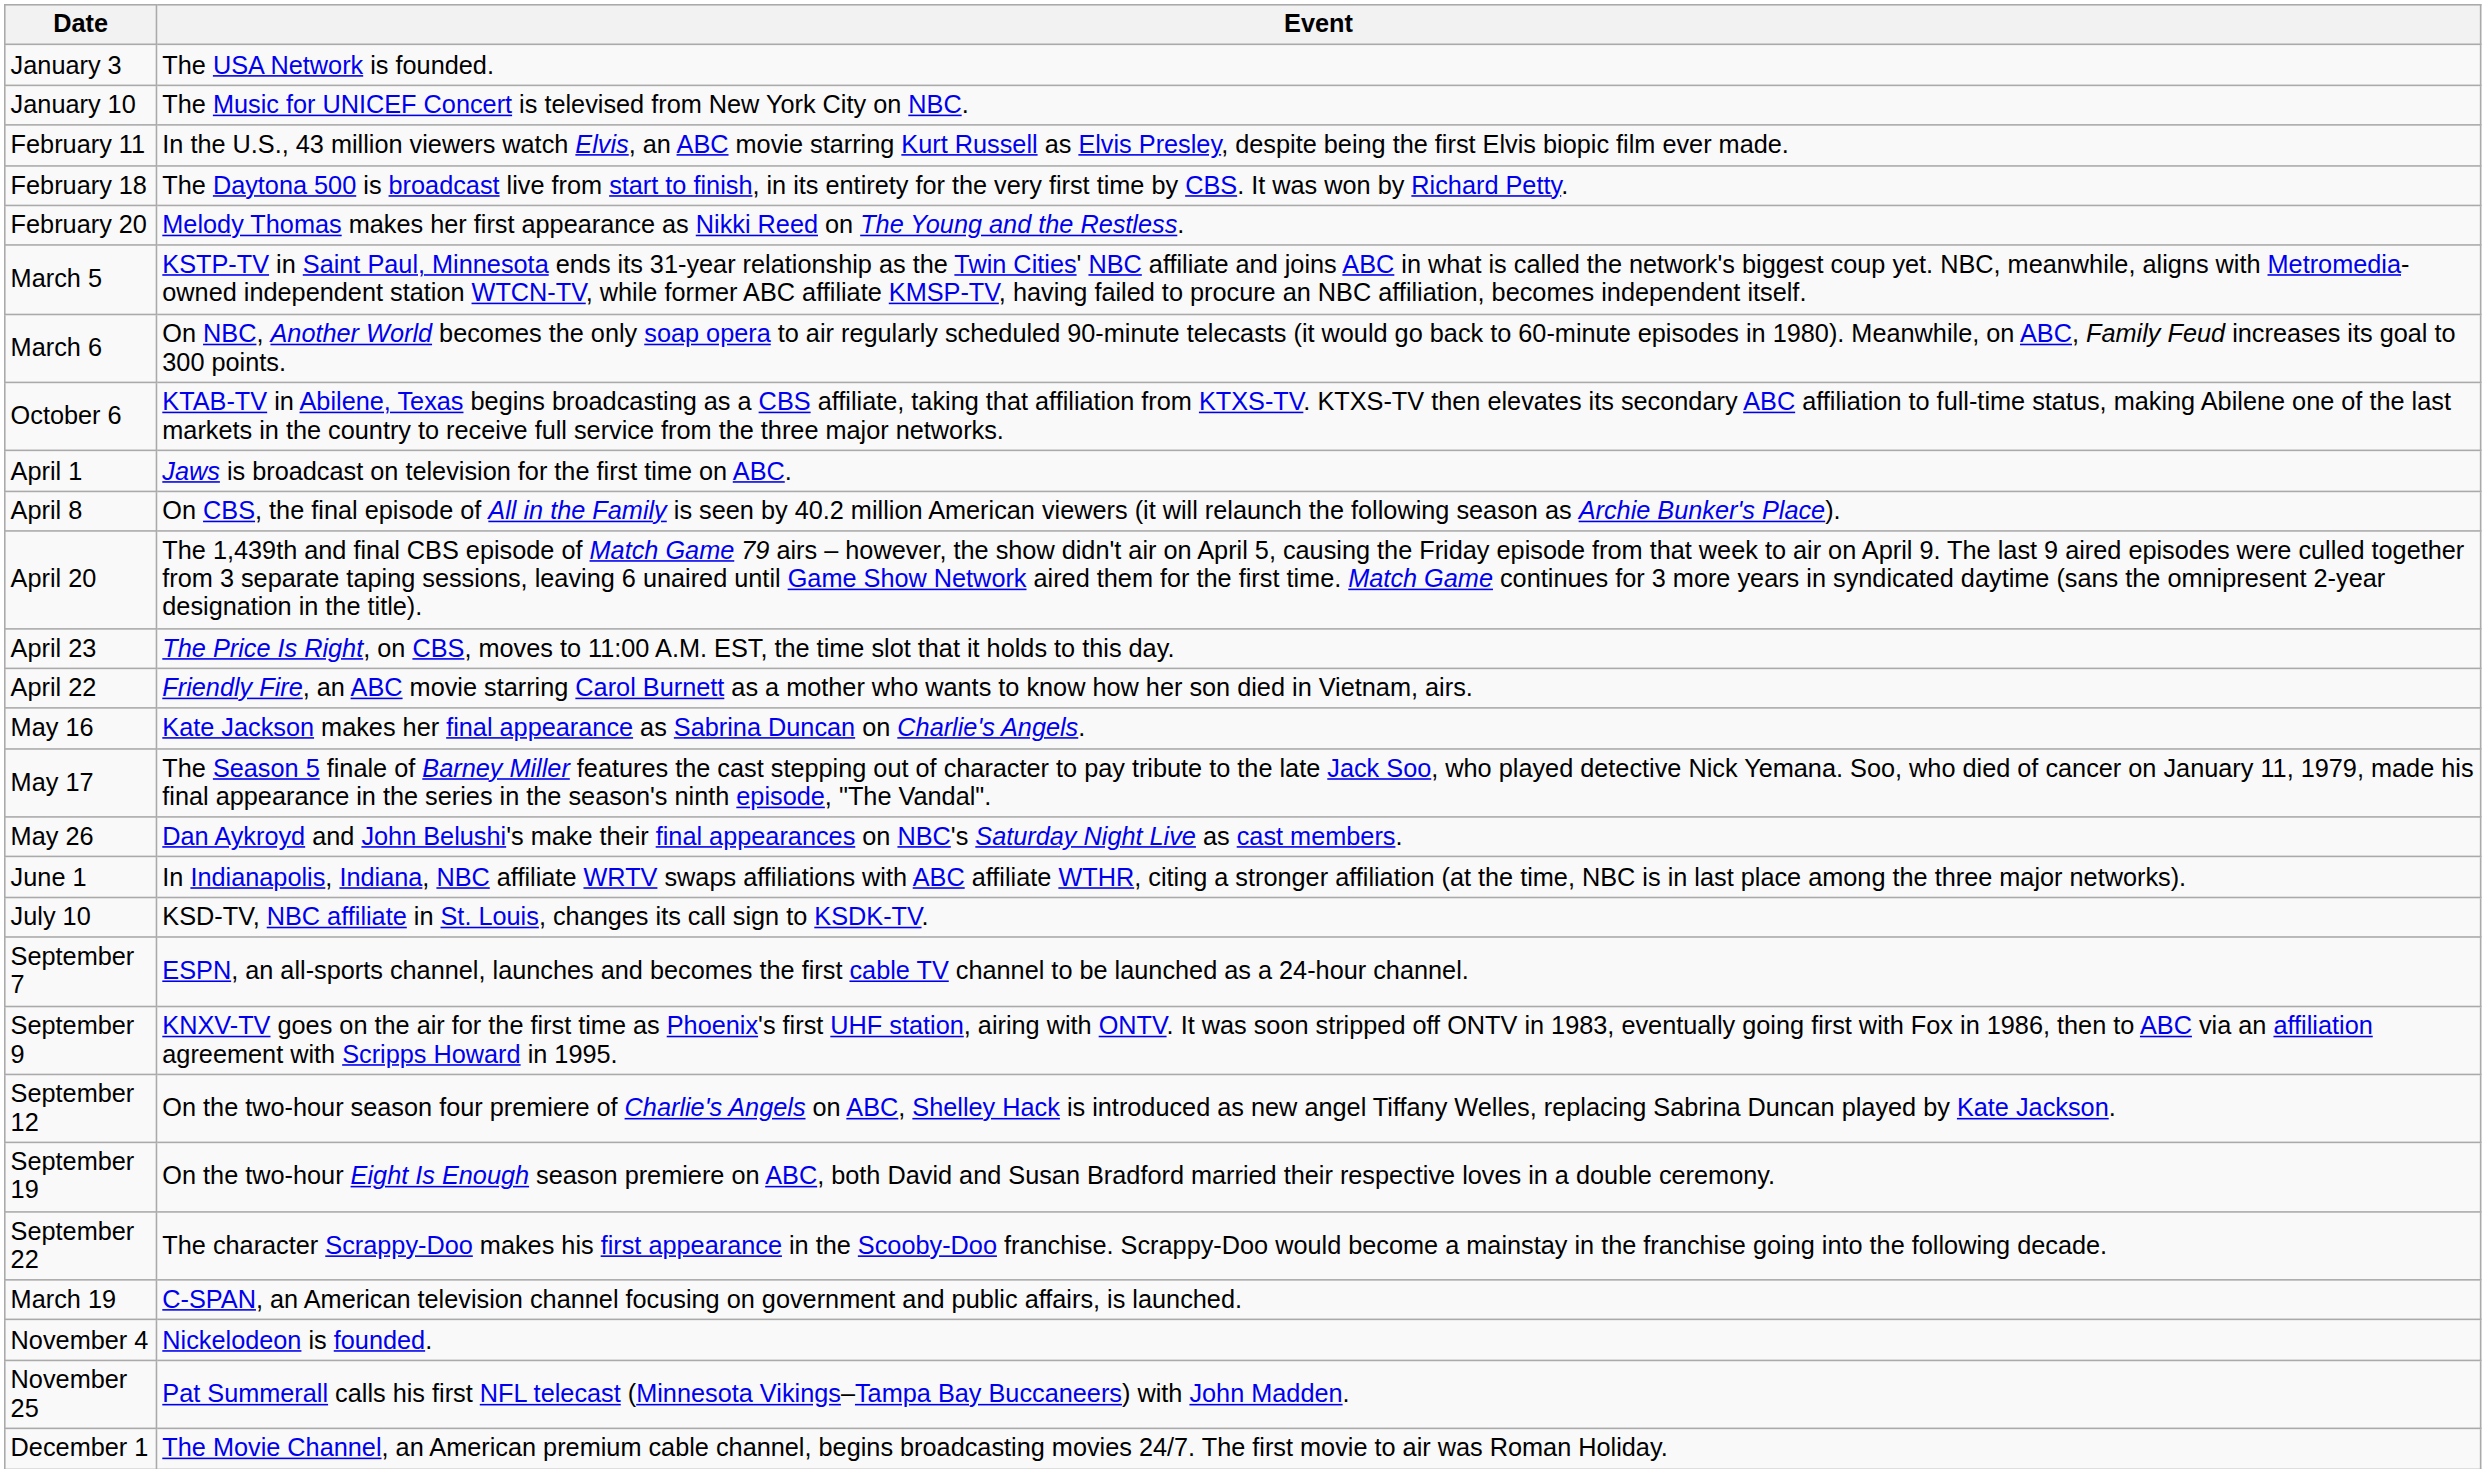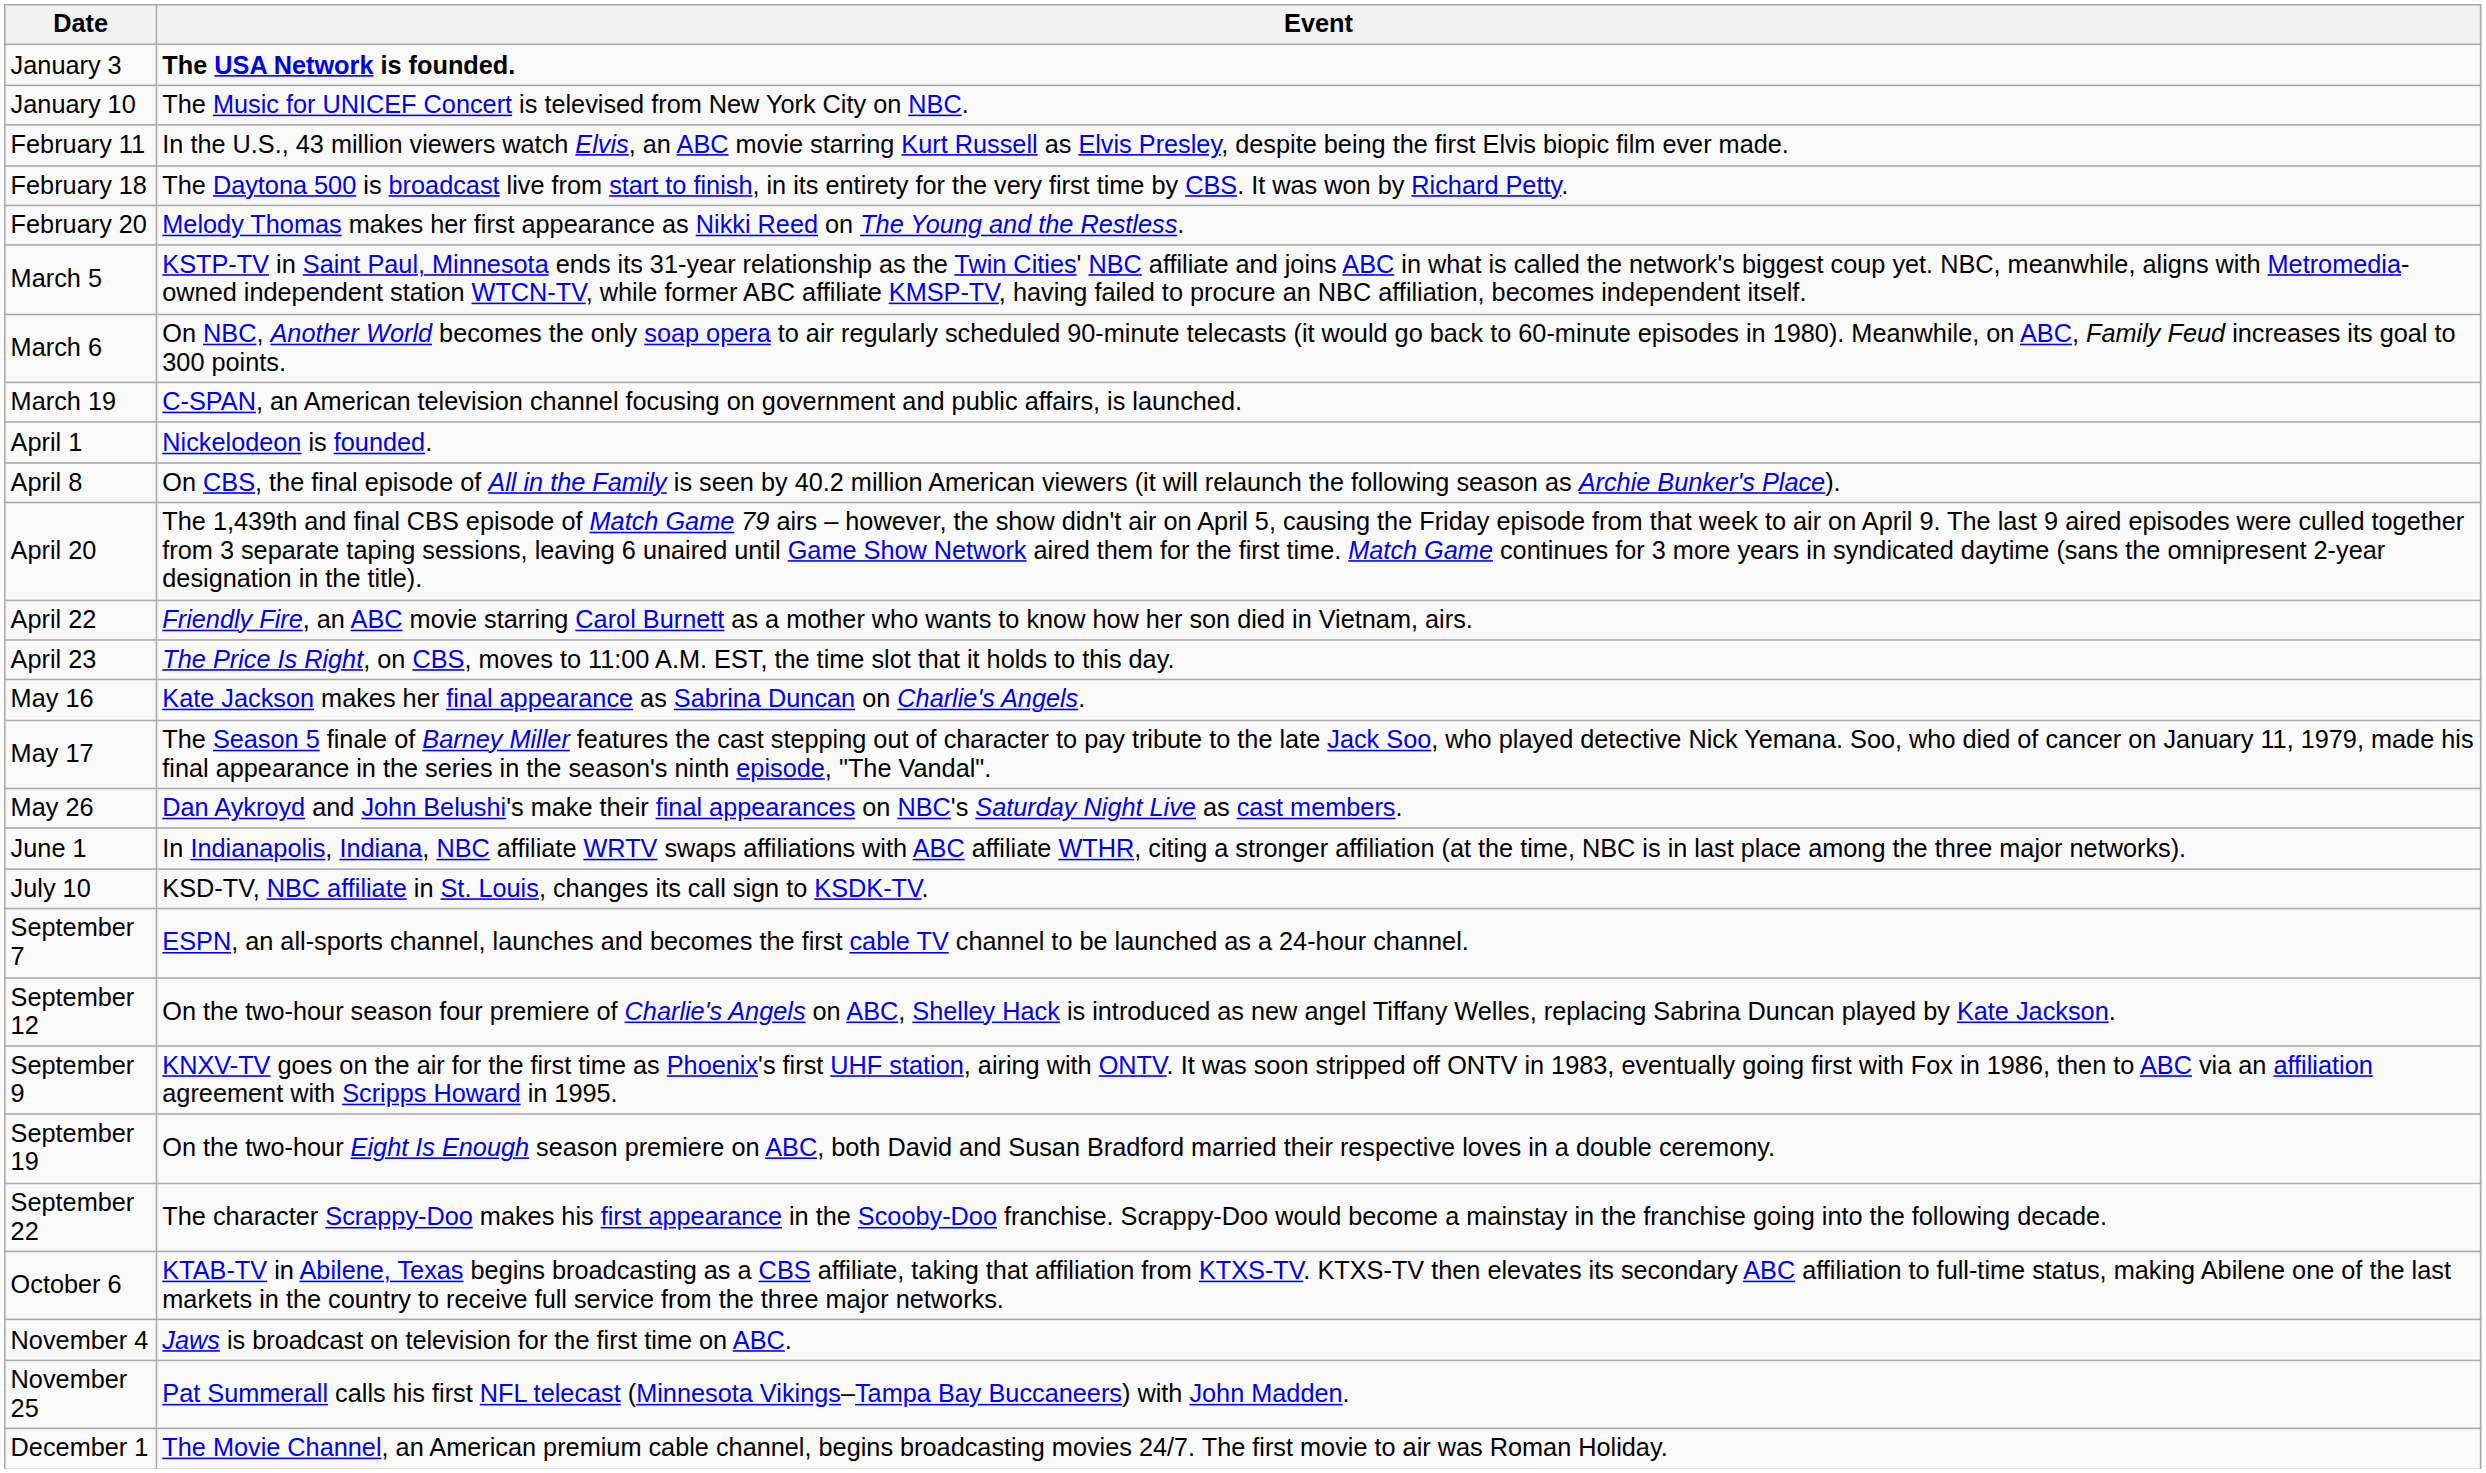 <table class="wikitable">
 <tr>
 <th>Date</th>
 <th>Event</th>
 </tr>
 <tr>
 <td>January 3</td>
-<td>The <a href='#'>USA Network</a> is founded.</td>
+<td><strong>The <a href='#'>USA Network</a> is founded.</strong></td>
 </tr>
 <tr>
 <td>January 10</td>
 <td>The <a href='#'>Music for UNICEF Concert</a> is televised from New York City on <a href='#'>NBC</a>.</td>
 </tr>
 <tr>
 <td>February 11</td>
 <td>In the U.S., 43 million viewers watch <em><a href='#'>Elvis</a></em>, an <a href='#'>ABC</a> movie starring <a href='#'>Kurt Russell</a> as <a href='#'>Elvis Presley</a>, despite being the first Elvis biopic film ever made.</td>
 </tr>
 <tr>
 <td>February 18</td>
 <td>The <a href='#'>Daytona 500</a> is <a href='#'>broadcast</a> live from <a href='#'>start to finish</a>, in its entirety for the very first time by <a href='#'>CBS</a>. It was won by <a href='#'>Richard Petty</a>.</td>
 </tr>
 <tr>
 <td>February 20</td>
 <td><a href='#'>Melody Thomas</a> makes her first appearance as <a href='#'>Nikki Reed</a> on <em><a href='#'>The Young and the Restless</a></em>.</td>
 </tr>
 <tr>
 <td>March 5</td>
 <td><a href='#'>KSTP-TV</a> in <a href='#'>Saint Paul, Minnesota</a> ends its 31-year relationship as the <a href='#'>Twin Cities</a>' <a href='#'>NBC</a> affiliate and joins <a href='#'>ABC</a> in what is called the network's biggest coup yet. NBC, meanwhile, aligns with <a href='#'>Metromedia</a>-owned independent station <a href='#'>WTCN-TV</a>, while former ABC affiliate <a href='#'>KMSP-TV</a>, having failed to procure an NBC affiliation, becomes independent itself.</td>
 </tr>
 <tr>
 <td>March 6</td>
 <td>On <a href='#'>NBC</a>, <em><a href='#'>Another World</a></em> becomes the only <a href='#'>soap opera</a> to air regularly scheduled 90-minute telecasts (it would go back to 60-minute episodes in 1980). Meanwhile, on <a href='#'>ABC</a>, <em>Family Feud</em> increases its goal to 300 points.</td>
 </tr>
 <tr>
-<td>October 6</td>
-<td><a href='#'>KTAB-TV</a> in <a href='#'>Abilene, Texas</a> begins broadcasting as a <a href='#'>CBS</a> affiliate, taking that affiliation from <a href='#'>KTXS-TV</a>. KTXS-TV then elevates its secondary <a href='#'>ABC</a> affiliation to full-time status, making Abilene one of the last markets in the country to receive full service from the three major networks.</td>
+<td>March 19</td>
+<td><a href='#'>C-SPAN</a>, an American television channel focusing on government and public affairs, is launched.</td>
 </tr>
 <tr>
 <td>April 1</td>
-<td><em><a href='#'>Jaws</a></em> is broadcast on television for the first time on <a href='#'>ABC</a>.</td>
+<td><a href='#'>Nickelodeon</a> is <a href='#'>founded</a>.</td>
 </tr>
 <tr>
 <td>April 8</td>
 <td>On <a href='#'>CBS</a>, the final episode of <em><a href='#'>All in the Family</a></em> is seen by 40.2 million American viewers (it will relaunch the following season as <em><a href='#'>Archie Bunker's Place</a></em>).</td>
 </tr>
 <tr>
 <td>April 20</td>
 <td>The 1,439th and final CBS episode of <em><a href='#'>Match Game</a> 79</em> airs – however, the show didn't air on April 5, causing the Friday episode from that week to air on April 9. The last 9 aired episodes were culled together from 3 separate taping sessions, leaving 6 unaired until <a href='#'>Game Show Network</a> aired them for the first time. <em><a href='#'>Match Game</a></em> continues for 3 more years in syndicated daytime (sans the omnipresent 2-year designation in the title).</td>
 </tr>
 <tr>
+<td>April 22</td>
+<td><em><a href='#'>Friendly Fire</a></em>, an <a href='#'>ABC</a> movie starring <a href='#'>Carol Burnett</a> as a mother who wants to know how her son died in Vietnam, airs.</td>
+</tr>
+<tr>
 <td>April 23</td>
 <td><em><a href='#'>The Price Is Right</a></em>, on <a href='#'>CBS</a>, moves to 11:00 A.M. EST, the time slot that it holds to this day.</td>
-</tr>
-<tr>
-<td>April 22</td>
-<td><em><a href='#'>Friendly Fire</a></em>, an <a href='#'>ABC</a> movie starring <a href='#'>Carol Burnett</a> as a mother who wants to know how her son died in Vietnam, airs.</td>
 </tr>
 <tr>
 <td>May 16</td>
 <td><a href='#'>Kate Jackson</a> makes her <a href='#'>final appearance</a> as <a href='#'>Sabrina Duncan</a> on <em><a href='#'>Charlie's Angels</a></em>.</td>
 </tr>
 <tr>
 <td>May 17</td>
 <td>The <a href='#'>Season 5</a> finale of <em><a href='#'>Barney Miller</a></em> features the cast stepping out of character to pay tribute to the late <a href='#'>Jack Soo</a>, who played detective Nick Yemana. Soo, who died of cancer on January 11, 1979, made his final appearance in the series in the season's ninth <a href='#'>episode</a>, "The Vandal".</td>
 </tr>
 <tr>
 <td>May 26</td>
 <td><a href='#'>Dan Aykroyd</a> and <a href='#'>John Belushi</a>'s make their <a href='#'>final appearances</a> on <a href='#'>NBC</a>'s <em><a href='#'>Saturday Night Live</a></em> as <a href='#'>cast members</a>.</td>
 </tr>
 <tr>
 <td>June 1</td>
 <td>In <a href='#'>Indianapolis</a>, <a href='#'>Indiana</a>, <a href='#'>NBC</a> affiliate <a href='#'>WRTV</a> swaps affiliations with <a href='#'>ABC</a> affiliate <a href='#'>WTHR</a>, citing a stronger affiliation (at the time, NBC is in last place among the three major networks).</td>
 </tr>
 <tr>
 <td>July 10</td>
 <td>KSD-TV, <a href='#'>NBC affiliate</a> in <a href='#'>St. Louis</a>, changes its call sign to <a href='#'>KSDK-TV</a>.</td>
 </tr>
 <tr>
 <td>September 7</td>
 <td><a href='#'>ESPN</a>, an all-sports channel, launches and becomes the first <a href='#'>cable TV</a> channel to be launched as a 24-hour channel.</td>
 </tr>
 <tr>
+<td>September 12</td>
+<td>On the two-hour season four premiere of <em><a href='#'>Charlie's Angels</a></em> on <a href='#'>ABC</a>, <a href='#'>Shelley Hack</a> is introduced as new angel Tiffany Welles, replacing Sabrina Duncan played by <a href='#'>Kate Jackson</a>.</td>
+</tr>
+<tr>
 <td>September 9</td>
 <td><a href='#'>KNXV-TV</a> goes on the air for the first time as <a href='#'>Phoenix</a>'s first <a href='#'>UHF station</a>, airing with <a href='#'>ONTV</a>. It was soon stripped off ONTV in 1983, eventually going first with Fox in 1986, then to <a href='#'>ABC</a> via an <a href='#'>affiliation</a> agreement with <a href='#'>Scripps Howard</a> in 1995.</td>
-</tr>
-<tr>
-<td>September 12</td>
-<td>On the two-hour season four premiere of <em><a href='#'>Charlie's Angels</a></em> on <a href='#'>ABC</a>, <a href='#'>Shelley Hack</a> is introduced as new angel Tiffany Welles, replacing Sabrina Duncan played by <a href='#'>Kate Jackson</a>.</td>
 </tr>
 <tr>
 <td>September 19</td>
 <td>On the two-hour <em><a href='#'>Eight Is Enough</a></em> season premiere on <a href='#'>ABC</a>, both David and Susan Bradford married their respective loves in a double ceremony.</td>
 </tr>
 <tr>
 <td>September 22</td>
 <td>The character <a href='#'>Scrappy-Doo</a> makes his <a href='#'>first appearance</a> in the <a href='#'>Scooby-Doo</a> franchise. Scrappy-Doo would become a mainstay in the franchise going into the following decade.</td>
 </tr>
 <tr>
-<td>March 19</td>
-<td><a href='#'>C-SPAN</a>, an American television channel focusing on government and public affairs, is launched.</td>
+<td>October 6</td>
+<td><a href='#'>KTAB-TV</a> in <a href='#'>Abilene, Texas</a> begins broadcasting as a <a href='#'>CBS</a> affiliate, taking that affiliation from <a href='#'>KTXS-TV</a>. KTXS-TV then elevates its secondary <a href='#'>ABC</a> affiliation to full-time status, making Abilene one of the last markets in the country to receive full service from the three major networks.</td>
 </tr>
 <tr>
 <td>November 4</td>
-<td><a href='#'>Nickelodeon</a> is <a href='#'>founded</a>.</td>
+<td><em><a href='#'>Jaws</a></em> is broadcast on television for the first time on <a href='#'>ABC</a>.</td>
 </tr>
 <tr>
 <td>November 25</td>
 <td><a href='#'>Pat Summerall</a> calls his first <a href='#'>NFL telecast</a> (<a href='#'>Minnesota Vikings</a>–<a href='#'>Tampa Bay Buccaneers</a>) with <a href='#'>John Madden</a>.</td>
 </tr>
 <tr>
 <td>December 1</td>
 <td><a href='#'>The Movie Channel</a>, an American premium cable channel, begins broadcasting movies 24/7. The first movie to air was Roman Holiday.</td>
 </tr>
 </table>
